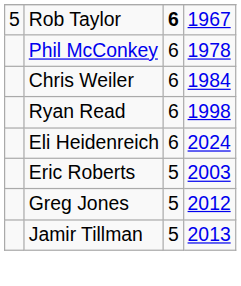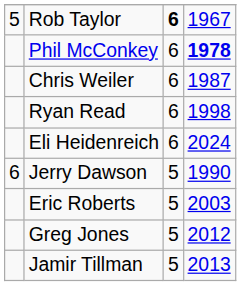 <table class="wikitable">
 <tr>
 </tr>
 <tr>
 <td>5</td>
 <td>Rob Taylor</td>
 <td><strong>6</strong></td>
 <td><a href='#'>1967</a></td>
 </tr>
 <tr>
 <td></td>
 <td><a href='#'>Phil McConkey</a></td>
 <td>6</td>
-<td><a href='#'>1978</a></td>
+<td><strong><a href='#'>1978</a></strong></td>
 </tr>
 <tr>
 <td></td>
 <td>Chris Weiler</td>
 <td>6</td>
-<td><a href='#'>1984</a></td>
+<td><a href='#'>1987</a></td>
 </tr>
 <tr>
 <td></td>
 <td>Ryan Read</td>
 <td>6</td>
 <td><a href='#'>1998</a></td>
 </tr>
 <tr>
 <td></td>
 <td>Eli Heidenreich</td>
 <td>6</td>
 <td><a href='#'>2024</a></td>
+</tr>
+<tr>
+<td>6</td>
+<td>Jerry Dawson</td>
+<td>5</td>
+<td><a href='#'>1990</a></td>
 </tr>
 <tr>
 <td></td>
 <td>Eric Roberts</td>
 <td>5</td>
 <td><a href='#'>2003</a></td>
 </tr>
 <tr>
 <td></td>
 <td>Greg Jones</td>
 <td>5</td>
 <td><a href='#'>2012</a></td>
 </tr>
 <tr>
 <td></td>
 <td>Jamir Tillman</td>
 <td>5</td>
 <td><a href='#'>2013</a></td>
 </tr>
 </table>
